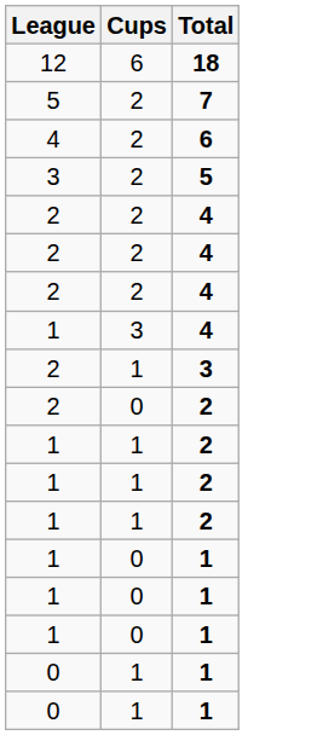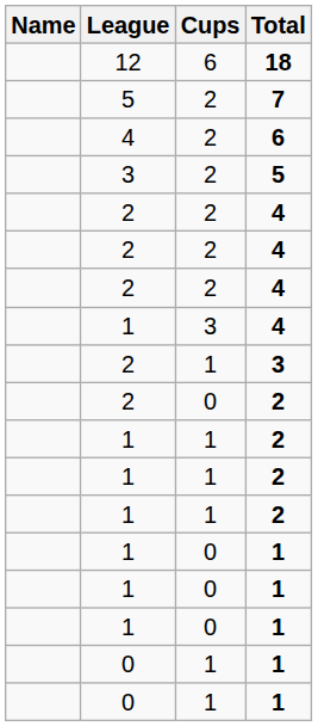 <table class="wikitable sortable" style="text-align:center; font-size:95%">
 <tr>
+<th>Name</th>
 <th>League</th>
 <th>Cups</th>
 <th>Total</th>
 </tr>
 <tr>
+<td></td>
 <td>12</td>
 <td>6</td>
 <td> <strong>18</strong></td>
 </tr>
 <tr>
+<td></td>
 <td>5</td>
 <td>2</td>
 <td> <strong>7</strong></td>
 </tr>
 <tr>
+<td></td>
 <td>4</td>
 <td>2</td>
 <td> <strong>6</strong></td>
 </tr>
 <tr>
+<td><em></em></td>
 <td>3</td>
 <td>2</td>
 <td> <strong>5</strong></td>
 </tr>
 <tr>
+<td></td>
 <td>2</td>
 <td>2</td>
 <td> <strong>4</strong></td>
 </tr>
 <tr>
+<td></td>
 <td>2</td>
 <td>2</td>
 <td> <strong>4</strong></td>
 </tr>
 <tr>
+<td></td>
 <td>2</td>
 <td>2</td>
 <td> <strong>4</strong></td>
 </tr>
 <tr>
+<td></td>
 <td>1</td>
 <td>3</td>
 <td> <strong>4</strong></td>
 </tr>
 <tr>
+<td></td>
 <td>2</td>
 <td>1</td>
 <td> <strong>3</strong></td>
 </tr>
 <tr>
+<td></td>
 <td>2</td>
 <td>0</td>
 <td> <strong>2</strong></td>
 </tr>
 <tr>
+<td></td>
 <td>1</td>
 <td>1</td>
 <td> <strong>2</strong></td>
 </tr>
 <tr>
+<td></td>
 <td>1</td>
 <td>1</td>
 <td> <strong>2</strong></td>
 </tr>
 <tr>
+<td></td>
 <td>1</td>
 <td>1</td>
 <td> <strong>2</strong></td>
 </tr>
 <tr>
+<td></td>
 <td>1</td>
 <td>0</td>
 <td> <strong>1</strong></td>
 </tr>
 <tr>
+<td></td>
 <td>1</td>
 <td>0</td>
 <td> <strong>1</strong></td>
 </tr>
 <tr>
+<td></td>
 <td>1</td>
 <td>0</td>
 <td> <strong>1</strong></td>
 </tr>
 <tr>
+<td></td>
 <td>0</td>
 <td>1</td>
 <td> <strong>1</strong></td>
 </tr>
 <tr>
+<td></td>
 <td>0</td>
 <td>1</td>
 <td> <strong>1</strong></td>
 </tr>
 </table>
